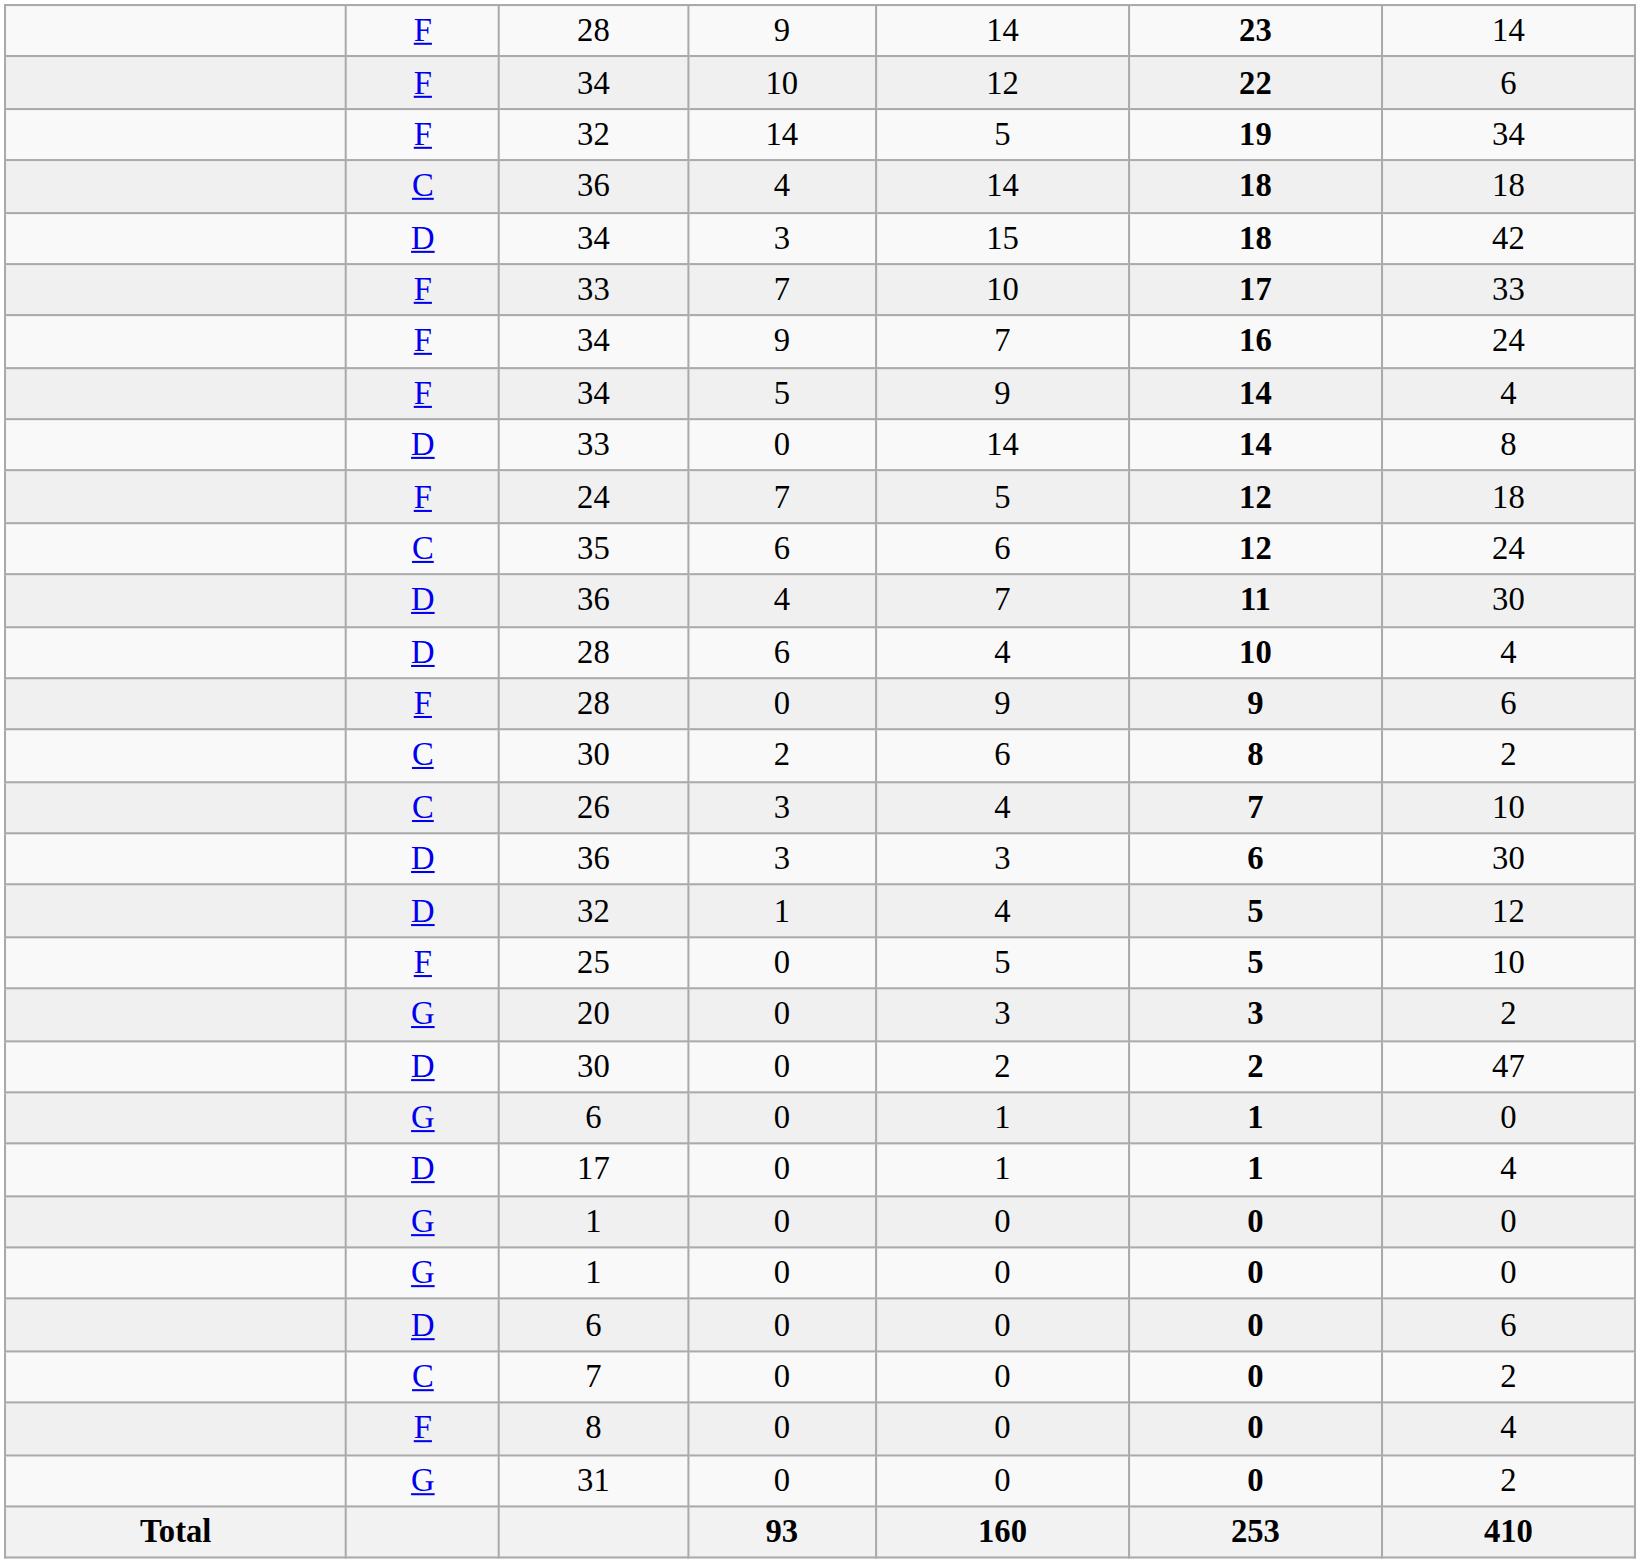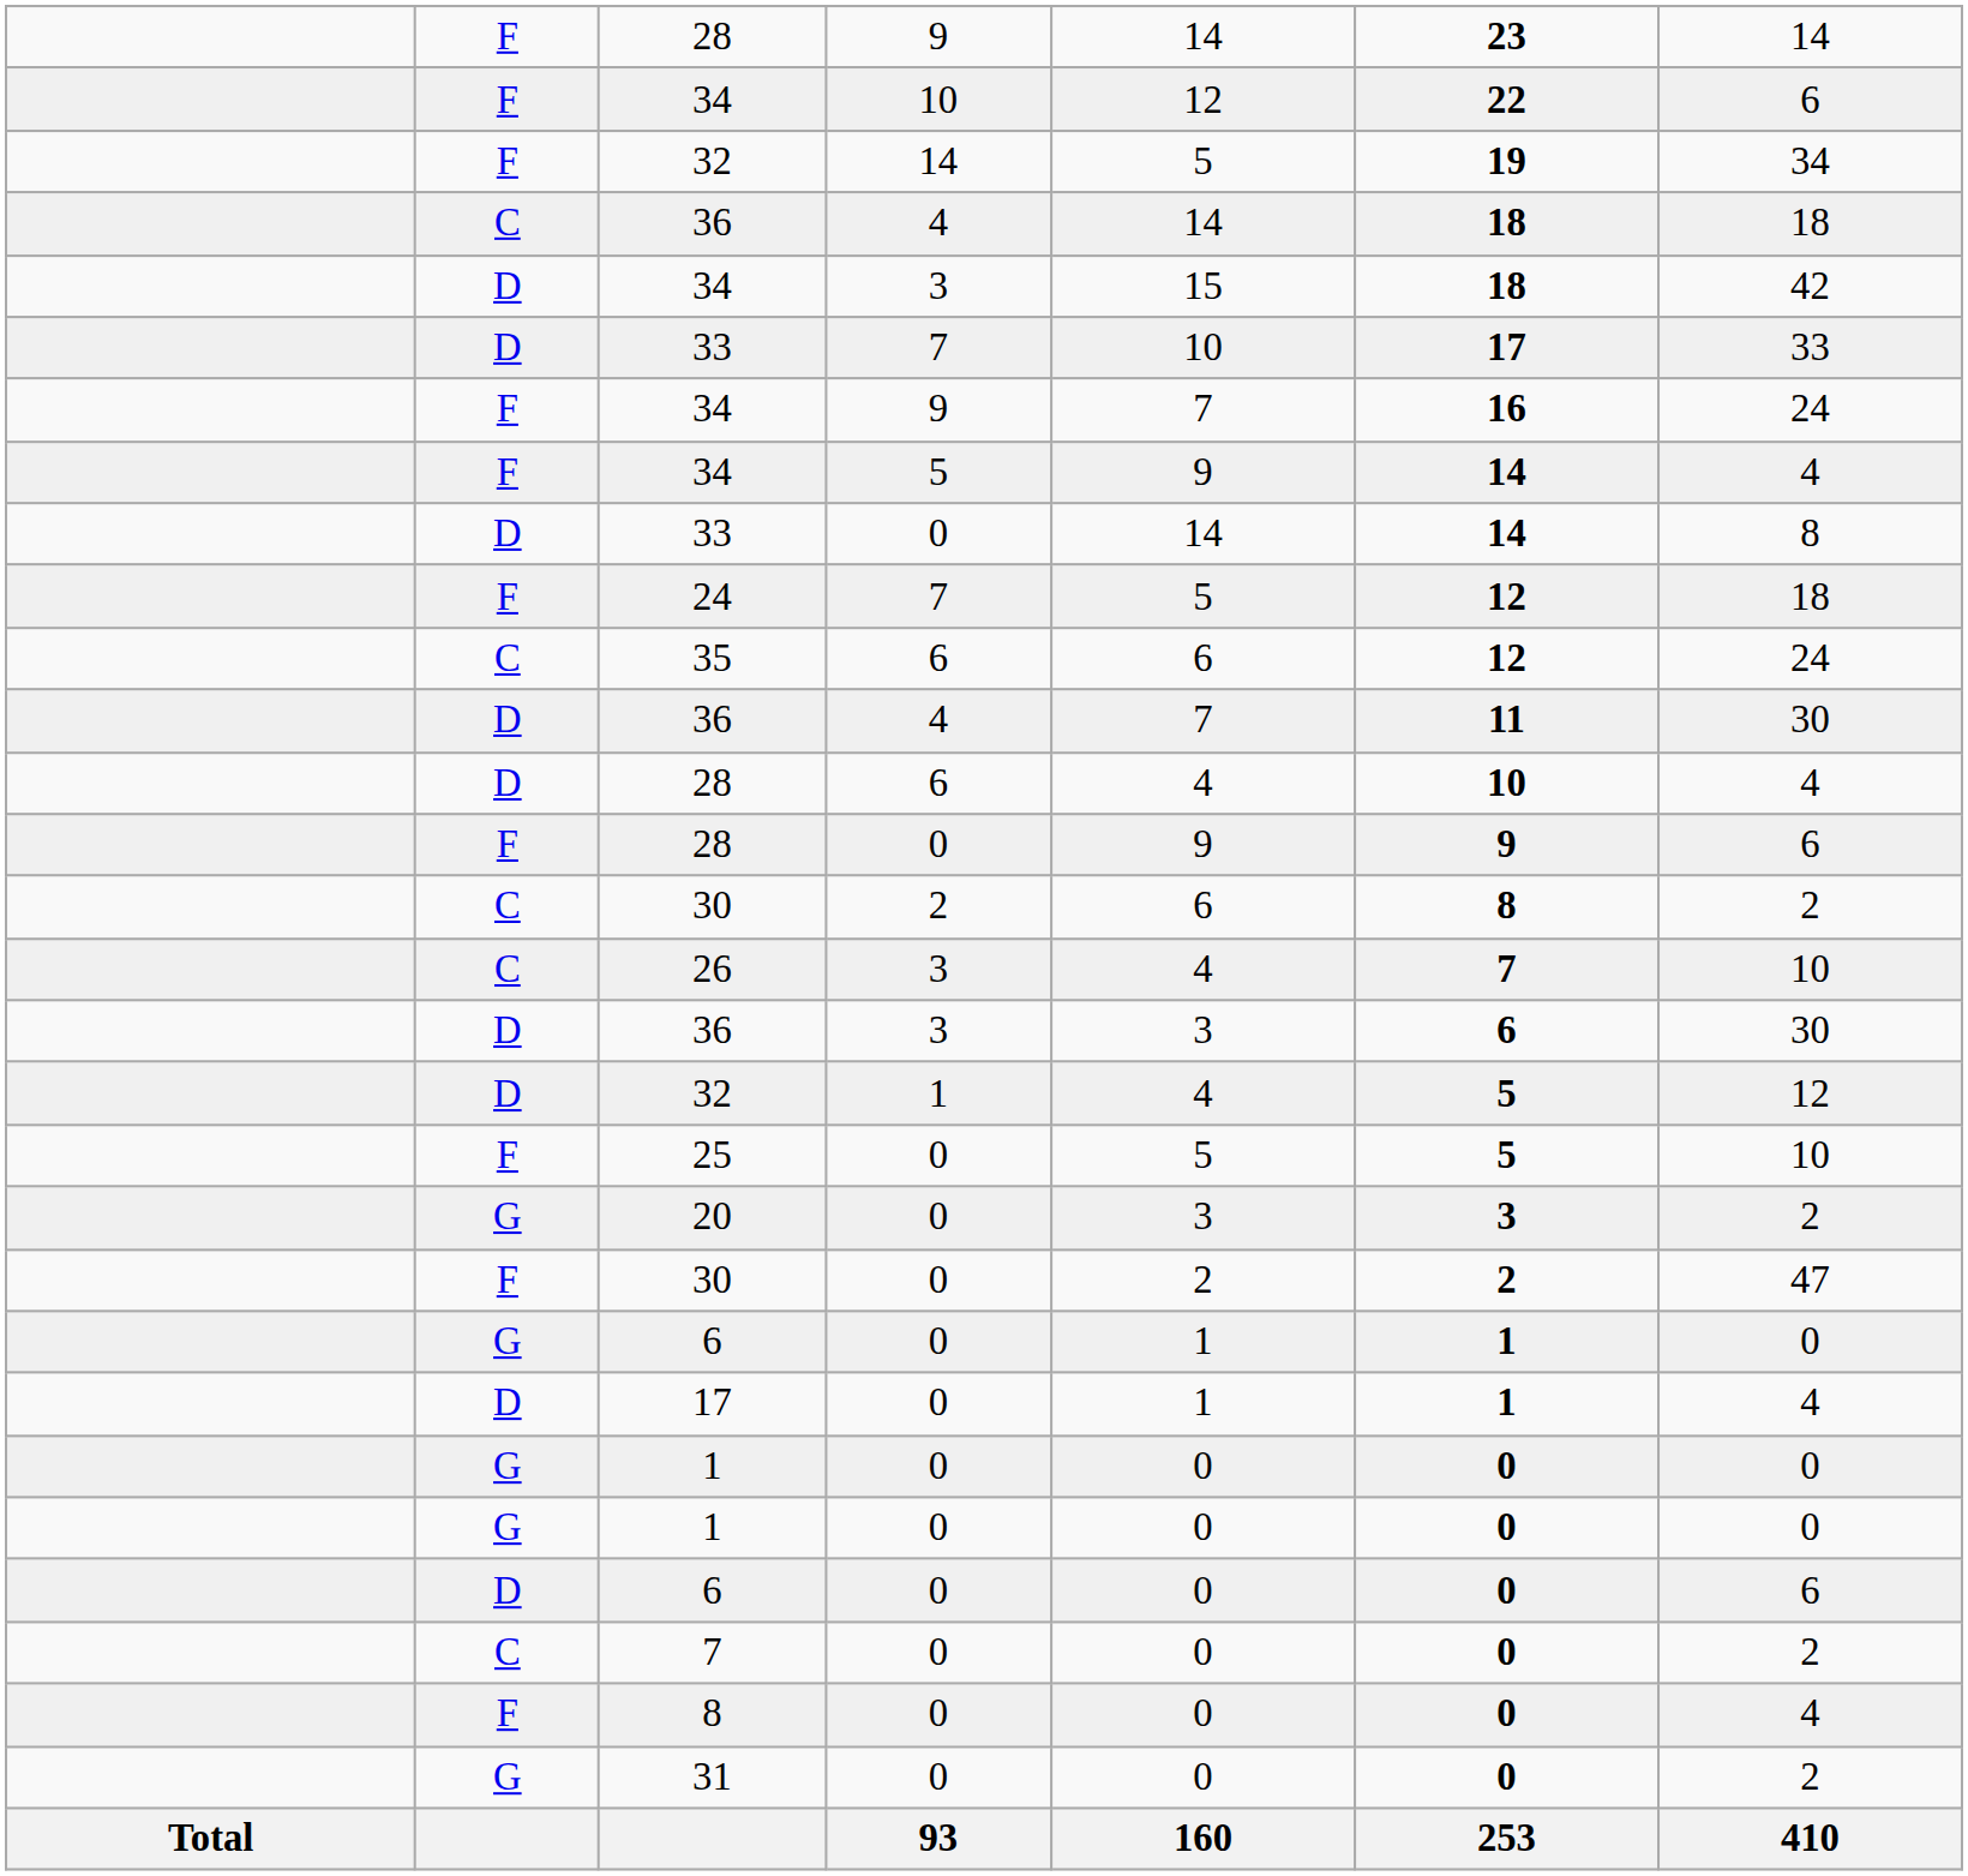 <table class="wikitable sortable" width ="800">
 <tr align="center">
 </tr>
 <tr align="center" bgcolor="">
 <td></td>
 <td><a href='#'>F</a></td>
 <td>28</td>
 <td>9</td>
 <td>14</td>
 <td><strong>23</strong></td>
 <td>14</td>
 </tr>
 <tr align="center" bgcolor="f0f0f0">
 <td></td>
 <td><a href='#'>F</a></td>
 <td>34</td>
 <td>10</td>
 <td>12</td>
 <td><strong>22</strong></td>
 <td>6</td>
 </tr>
 <tr align="center" bgcolor="">
 <td></td>
 <td><a href='#'>F</a></td>
 <td>32</td>
 <td>14</td>
 <td>5</td>
 <td><strong>19</strong></td>
 <td>34</td>
 </tr>
 <tr align="center" bgcolor="f0f0f0">
 <td></td>
 <td><a href='#'>C</a></td>
 <td>36</td>
 <td>4</td>
 <td>14</td>
 <td><strong>18</strong></td>
 <td>18</td>
 </tr>
 <tr align="center" bgcolor="">
 <td></td>
 <td><a href='#'>D</a></td>
 <td>34</td>
 <td>3</td>
 <td>15</td>
 <td><strong>18</strong></td>
 <td>42</td>
 </tr>
 <tr align="center" bgcolor="f0f0f0">
 <td></td>
-<td><a href='#'>F</a></td>
+<td><a href='#'>D</a></td>
 <td>33</td>
 <td>7</td>
 <td>10</td>
 <td><strong>17</strong></td>
 <td>33</td>
 </tr>
 <tr align="center" bgcolor="">
 <td></td>
 <td><a href='#'>F</a></td>
 <td>34</td>
 <td>9</td>
 <td>7</td>
 <td><strong>16</strong></td>
 <td>24</td>
 </tr>
 <tr align="center" bgcolor="f0f0f0">
 <td></td>
 <td><a href='#'>F</a></td>
 <td>34</td>
 <td>5</td>
 <td>9</td>
 <td><strong>14</strong></td>
 <td>4</td>
 </tr>
 <tr align="center" bgcolor="">
 <td></td>
 <td><a href='#'>D</a></td>
 <td>33</td>
 <td>0</td>
 <td>14</td>
 <td><strong>14</strong></td>
 <td>8</td>
 </tr>
 <tr align="center" bgcolor="f0f0f0">
 <td></td>
 <td><a href='#'>F</a></td>
 <td>24</td>
 <td>7</td>
 <td>5</td>
 <td><strong>12</strong></td>
 <td>18</td>
 </tr>
 <tr align="center" bgcolor="">
 <td></td>
 <td><a href='#'>C</a></td>
 <td>35</td>
 <td>6</td>
 <td>6</td>
 <td><strong>12</strong></td>
 <td>24</td>
 </tr>
 <tr align="center" bgcolor="f0f0f0">
 <td></td>
 <td><a href='#'>D</a></td>
 <td>36</td>
 <td>4</td>
 <td>7</td>
 <td><strong>11</strong></td>
 <td>30</td>
 </tr>
 <tr align="center" bgcolor="">
 <td></td>
 <td><a href='#'>D</a></td>
 <td>28</td>
 <td>6</td>
 <td>4</td>
 <td><strong>10</strong></td>
 <td>4</td>
 </tr>
 <tr align="center" bgcolor="f0f0f0">
 <td></td>
 <td><a href='#'>F</a></td>
 <td>28</td>
 <td>0</td>
 <td>9</td>
 <td><strong>9</strong></td>
 <td>6</td>
 </tr>
 <tr align="center" bgcolor="">
 <td></td>
 <td><a href='#'>C</a></td>
 <td>30</td>
 <td>2</td>
 <td>6</td>
 <td><strong>8</strong></td>
 <td>2</td>
 </tr>
 <tr align="center" bgcolor="f0f0f0">
 <td></td>
 <td><a href='#'>C</a></td>
 <td>26</td>
 <td>3</td>
 <td>4</td>
 <td><strong>7</strong></td>
 <td>10</td>
 </tr>
 <tr align="center" bgcolor="">
 <td></td>
 <td><a href='#'>D</a></td>
 <td>36</td>
 <td>3</td>
 <td>3</td>
 <td><strong>6</strong></td>
 <td>30</td>
 </tr>
 <tr align="center" bgcolor="f0f0f0">
 <td></td>
 <td><a href='#'>D</a></td>
 <td>32</td>
 <td>1</td>
 <td>4</td>
 <td><strong>5</strong></td>
 <td>12</td>
 </tr>
 <tr align="center" bgcolor="">
 <td></td>
 <td><a href='#'>F</a></td>
 <td>25</td>
 <td>0</td>
 <td>5</td>
 <td><strong>5</strong></td>
 <td>10</td>
 </tr>
 <tr align="center" bgcolor="f0f0f0">
 <td></td>
 <td><a href='#'>G</a></td>
 <td>20</td>
 <td>0</td>
 <td>3</td>
 <td><strong>3</strong></td>
 <td>2</td>
 </tr>
 <tr align="center" bgcolor="">
 <td></td>
-<td><a href='#'>D</a></td>
+<td><a href='#'>F</a></td>
 <td>30</td>
 <td>0</td>
 <td>2</td>
 <td><strong>2</strong></td>
 <td>47</td>
 </tr>
 <tr align="center" bgcolor="f0f0f0">
 <td></td>
 <td><a href='#'>G</a></td>
 <td>6</td>
 <td>0</td>
 <td>1</td>
 <td><strong>1</strong></td>
 <td>0</td>
 </tr>
 <tr align="center" bgcolor="">
 <td></td>
 <td><a href='#'>D</a></td>
 <td>17</td>
 <td>0</td>
 <td>1</td>
 <td><strong>1</strong></td>
 <td>4</td>
 </tr>
 <tr align="center" bgcolor="f0f0f0">
 <td></td>
 <td><a href='#'>G</a></td>
 <td>1</td>
 <td>0</td>
 <td>0</td>
 <td><strong>0</strong></td>
 <td>0</td>
 </tr>
 <tr align="center" bgcolor="">
 <td></td>
 <td><a href='#'>G</a></td>
 <td>1</td>
 <td>0</td>
 <td>0</td>
 <td><strong>0</strong></td>
 <td>0</td>
 </tr>
 <tr align="center" bgcolor="f0f0f0">
 <td></td>
 <td><a href='#'>D</a></td>
 <td>6</td>
 <td>0</td>
 <td>0</td>
 <td><strong>0</strong></td>
 <td>6</td>
 </tr>
 <tr align="center" bgcolor="">
 <td></td>
 <td><a href='#'>C</a></td>
 <td>7</td>
 <td>0</td>
 <td>0</td>
 <td><strong>0</strong></td>
 <td>2</td>
 </tr>
 <tr align="center" bgcolor="f0f0f0">
 <td></td>
 <td><a href='#'>F</a></td>
 <td>8</td>
 <td>0</td>
 <td>0</td>
 <td><strong>0</strong></td>
 <td>4</td>
 </tr>
 <tr align="center" bgcolor="">
 <td></td>
 <td><a href='#'>G</a></td>
 <td>31</td>
 <td>0</td>
 <td>0</td>
 <td><strong>0</strong></td>
 <td>2</td>
 </tr>
 <tr>
 <th>Total</th>
 <th></th>
 <th></th>
 <th>93</th>
 <th>160</th>
 <th>253</th>
 <th>410</th>
 </tr>
 </table>
